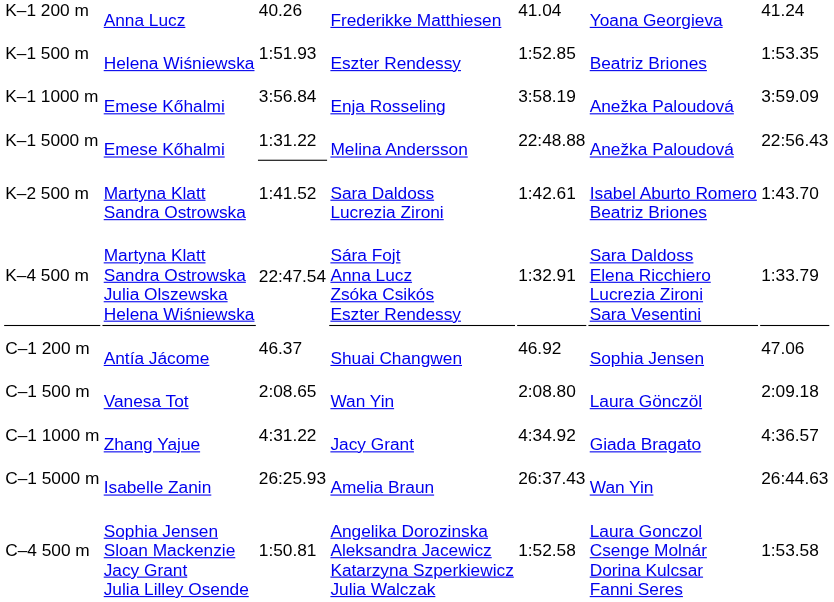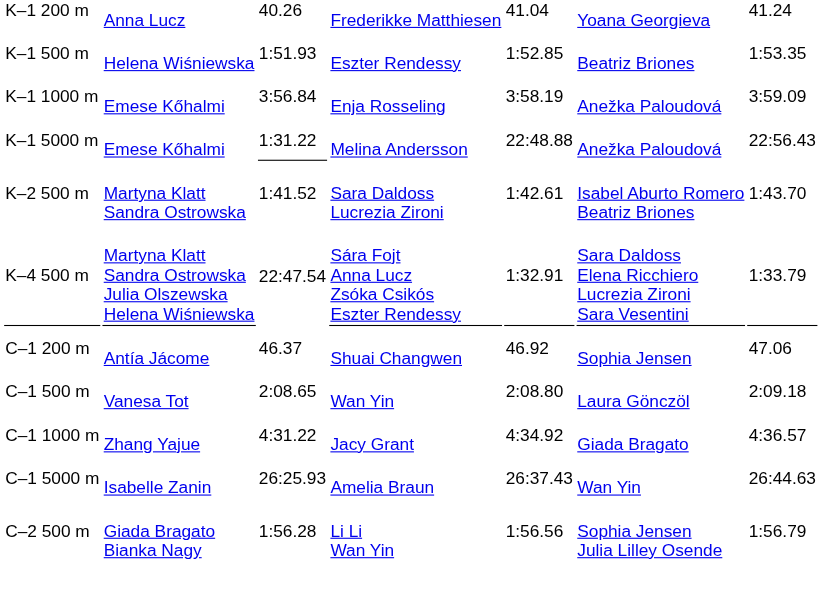 <table>
 <tr>
 <td>K–1 200 m</td>
 <td><br><a href='#'>Anna Lucz</a></td>
 <td>40.26</td>
 <td><br><a href='#'>Frederikke Matthiesen</a></td>
 <td>41.04</td>
 <td><br><a href='#'>Yoana Georgieva</a></td>
 <td>41.24</td>
 </tr>
 <tr>
 <td>K–1 500 m</td>
 <td><br><a href='#'>Helena Wiśniewska</a></td>
 <td>1:51.93</td>
 <td><br><a href='#'>Eszter Rendessy</a></td>
 <td>1:52.85</td>
 <td><br><a href='#'>Beatriz Briones</a></td>
 <td>1:53.35</td>
 </tr>
 <tr>
 <td>K–1 1000 m</td>
 <td><br><a href='#'>Emese Kőhalmi</a></td>
 <td>3:56.84</td>
 <td><br><a href='#'>Enja Rosseling</a></td>
 <td>3:58.19</td>
 <td><br><a href='#'>Anežka Paloudová</a></td>
 <td>3:59.09</td>
 </tr>
 <tr>
 <td>K–1 5000 m</td>
 <td><br><a href='#'>Emese Kőhalmi</a></td>
 <td style="border-bottom:1px solid black">1:31.22</td>
 <td><br><a href='#'>Melina Andersson</a></td>
 <td>22:48.88</td>
 <td><br><a href='#'>Anežka Paloudová</a></td>
 <td>22:56.43</td>
 </tr>
 <tr>
 <td>K–2 500 m</td>
 <td><br><a href='#'>Martyna Klatt</a><br><a href='#'>Sandra Ostrowska</a></td>
 <td>1:41.52</td>
 <td><br><a href='#'>Sara Daldoss</a><br><a href='#'>Lucrezia Zironi</a></td>
 <td>1:42.61</td>
 <td><br><a href='#'>Isabel Aburto Romero</a><br><a href='#'>Beatriz Briones</a></td>
 <td>1:43.70</td>
 </tr>
 <tr>
 <td style="border-bottom:1px solid black">K–4 500 m</td>
 <td style="border-bottom:1px solid black"><br><a href='#'>Martyna Klatt</a><br><a href='#'>Sandra Ostrowska</a><br><a href='#'>Julia Olszewska</a><br><a href='#'>Helena Wiśniewska</a></td>
 <td>22:47.54</td>
 <td style="border-bottom:1px solid black"><br><a href='#'>Sára Fojt</a><br><a href='#'>Anna Lucz</a><br><a href='#'>Zsóka Csikós</a><br><a href='#'>Eszter Rendessy</a></td>
 <td style="border-bottom:1px solid black">1:32.91</td>
 <td style="border-bottom:1px solid black"><br><a href='#'>Sara Daldoss</a><br><a href='#'>Elena Ricchiero</a><br><a href='#'>Lucrezia Zironi</a><br><a href='#'>Sara Vesentini</a></td>
 <td style="border-bottom:1px solid black">1:33.79</td>
 </tr>
 <tr>
 <td>C–1 200 m</td>
 <td><br><a href='#'>Antía Jácome</a></td>
 <td>46.37</td>
 <td><br><a href='#'>Shuai Changwen</a></td>
 <td>46.92</td>
 <td><br><a href='#'>Sophia Jensen</a></td>
 <td>47.06</td>
 </tr>
 <tr>
 <td>C–1 500 m</td>
 <td><br><a href='#'>Vanesa Tot</a></td>
 <td>2:08.65</td>
 <td><br><a href='#'>Wan Yin</a></td>
 <td>2:08.80</td>
 <td><br><a href='#'>Laura Gönczöl</a></td>
 <td>2:09.18</td>
 </tr>
 <tr>
 <td>C–1 1000 m</td>
 <td><br><a href='#'>Zhang Yajue</a></td>
 <td>4:31.22</td>
 <td><br><a href='#'>Jacy Grant</a></td>
 <td>4:34.92</td>
 <td><br><a href='#'>Giada Bragato</a></td>
 <td>4:36.57</td>
 </tr>
 <tr>
 <td>C–1 5000 m</td>
 <td><br><a href='#'>Isabelle Zanin</a></td>
 <td>26:25.93</td>
 <td><br><a href='#'>Amelia Braun</a></td>
 <td>26:37.43</td>
 <td><br><a href='#'>Wan Yin</a></td>
 <td>26:44.63</td>
 </tr>
 <tr>
-<td>C–4 500 m</td>
-<td><br><a href='#'>Sophia Jensen</a><br><a href='#'>Sloan Mackenzie</a><br><a href='#'>Jacy Grant</a><br><a href='#'>Julia Lilley Osende</a></td>
-<td>1:50.81</td>
-<td><br><a href='#'>Angelika Dorozinska</a><br><a href='#'>Aleksandra Jacewicz</a><br><a href='#'>Katarzyna Szperkiewicz</a><br><a href='#'>Julia Walczak</a></td>
-<td>1:52.58</td>
-<td><br><a href='#'>Laura Gonczol</a><br><a href='#'>Csenge Molnár</a><br><a href='#'>Dorina Kulcsar</a><br><a href='#'>Fanni Seres</a></td>
-<td>1:53.58</td>
+<td>C–2 500 m</td>
+<td><br><a href='#'>Giada Bragato</a><br><a href='#'>Bianka Nagy</a></td>
+<td>1:56.28</td>
+<td><br><a href='#'>Li Li</a><br><a href='#'>Wan Yin</a></td>
+<td>1:56.56</td>
+<td><br><a href='#'>Sophia Jensen</a><br><a href='#'>Julia Lilley Osende</a></td>
+<td>1:56.79</td>
 </tr>
 </table>
